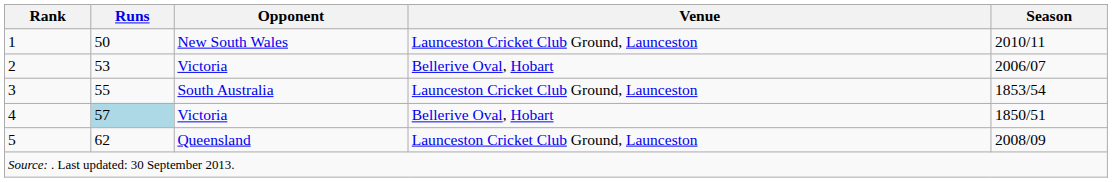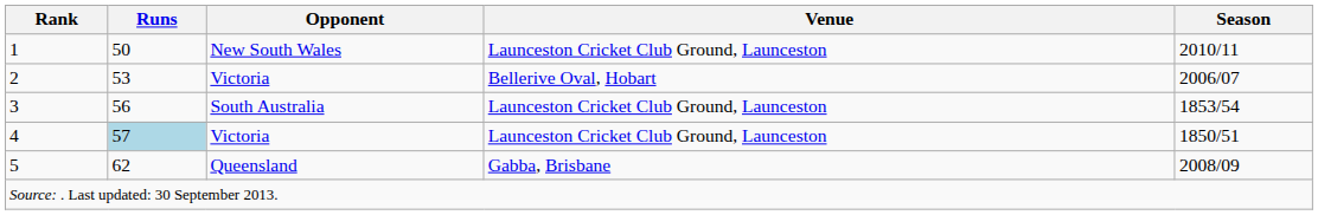 <table class="wikitable" style="width:90%;">
 <tr>
 <th>Rank</th>
 <th><a href='#'>Runs</a></th>
 <th>Opponent</th>
 <th>Venue</th>
 <th>Season</th>
 </tr>
 <tr>
 <td>1</td>
 <td>50</td>
 <td><a href='#'>New South Wales</a></td>
 <td><a href='#'>Launceston Cricket Club</a> Ground, <a href='#'>Launceston</a></td>
 <td>2010/11</td>
 </tr>
 <tr>
 <td>2</td>
 <td>53</td>
 <td><a href='#'>Victoria</a></td>
 <td><a href='#'>Bellerive Oval</a>, <a href='#'>Hobart</a></td>
 <td>2006/07</td>
 </tr>
 <tr>
 <td>3</td>
-<td>55</td>
+<td>56</td>
 <td><a href='#'>South Australia</a></td>
 <td><a href='#'>Launceston Cricket Club</a> Ground, <a href='#'>Launceston</a></td>
 <td>1853/54</td>
 </tr>
 <tr>
 <td>4</td>
 <td style="background: lightblue;">57</td>
 <td><a href='#'>Victoria</a></td>
-<td><a href='#'>Bellerive Oval</a>, <a href='#'>Hobart</a></td>
+<td><a href='#'>Launceston Cricket Club</a> Ground, <a href='#'>Launceston</a></td>
 <td>1850/51</td>
 </tr>
 <tr>
 <td>5</td>
 <td>62</td>
 <td><a href='#'>Queensland</a></td>
-<td><a href='#'>Launceston Cricket Club</a> Ground, <a href='#'>Launceston</a></td>
+<td><a href='#'>Gabba</a>, <a href='#'>Brisbane</a></td>
 <td>2008/09</td>
 </tr>
 <tr>
 <td colspan=5><small><em>Source: </em>. Last updated: 30 September 2013.</small></td>
 </tr>
 </table>
